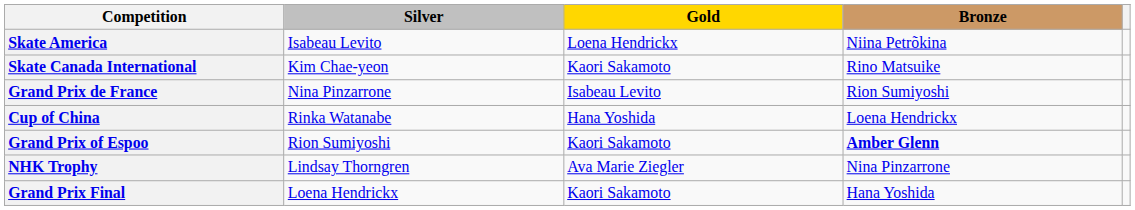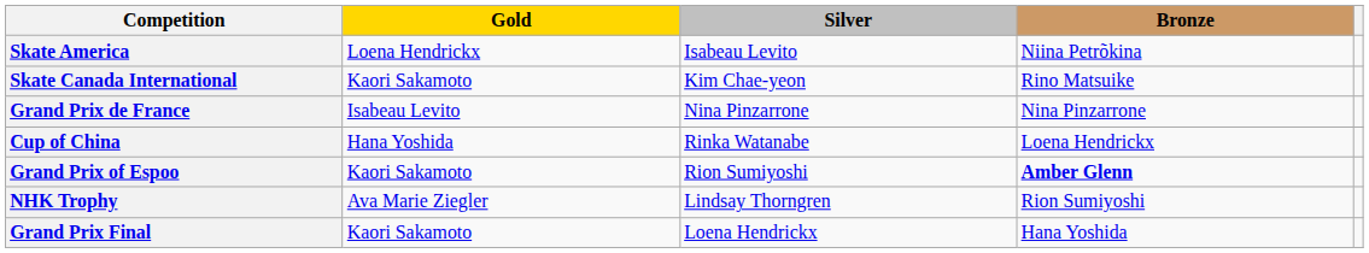 <table class="wikitable unsortable" style="text-align:left; width:90%">
 <tr>
 <th scope="col" style="text-align:center; width:25%">Competition</th>
+<td scope="col" style="text-align:center; width:25%; background:gold"><strong>Gold</strong></td>
 <td scope="col" style="text-align:center; width:25%; background:silver"><strong>Silver</strong></td>
-<td scope="col" style="text-align:center; width:25%; background:gold"><strong>Gold</strong></td>
 <td scope="col" style="text-align:center; width:25%; background:#c96"><strong>Bronze</strong></td>
 <th scope="col" style="text-align:center"></th>
 </tr>
 <tr>
 <th scope="row" style="text-align:left"> <a href='#'>Skate America</a></th>
+<td> <a href='#'>Loena Hendrickx</a></td>
 <td> <a href='#'>Isabeau Levito</a></td>
-<td> <a href='#'>Loena Hendrickx</a></td>
 <td> <a href='#'>Niina Petrõkina</a></td>
 <td></td>
 </tr>
 <tr>
 <th scope="row" style="text-align:left"> <a href='#'>Skate Canada International</a></th>
+<td> <a href='#'>Kaori Sakamoto</a></td>
 <td> <a href='#'>Kim Chae-yeon</a></td>
-<td> <a href='#'>Kaori Sakamoto</a></td>
 <td> <a href='#'>Rino Matsuike</a></td>
 <td></td>
 </tr>
 <tr>
 <th scope="row" style="text-align:left"> <a href='#'>Grand Prix de France</a></th>
+<td> <a href='#'>Isabeau Levito</a></td>
 <td> <a href='#'>Nina Pinzarrone</a></td>
-<td> <a href='#'>Isabeau Levito</a></td>
-<td> <a href='#'>Rion Sumiyoshi</a></td>
+<td> <a href='#'>Nina Pinzarrone</a></td>
 <td></td>
 </tr>
 <tr>
 <th scope="row" style="text-align:left"> <a href='#'>Cup of China</a></th>
+<td> <a href='#'>Hana Yoshida</a></td>
 <td> <a href='#'>Rinka Watanabe</a></td>
-<td> <a href='#'>Hana Yoshida</a></td>
 <td> <a href='#'>Loena Hendrickx</a></td>
 <td></td>
 </tr>
 <tr>
 <th scope="row" style="text-align:left"> <a href='#'>Grand Prix of Espoo</a></th>
+<td> <a href='#'>Kaori Sakamoto</a></td>
 <td> <a href='#'>Rion Sumiyoshi</a></td>
-<td> <a href='#'>Kaori Sakamoto</a></td>
 <td><strong> <a href='#'>Amber Glenn</a></strong></td>
 <td></td>
 </tr>
 <tr>
 <th scope="row" style="text-align:left"> <a href='#'>NHK Trophy</a></th>
+<td> <a href='#'>Ava Marie Ziegler</a></td>
 <td> <a href='#'>Lindsay Thorngren</a></td>
-<td> <a href='#'>Ava Marie Ziegler</a></td>
-<td> <a href='#'>Nina Pinzarrone</a></td>
+<td> <a href='#'>Rion Sumiyoshi</a></td>
 <td></td>
 </tr>
 <tr>
 <th scope="row" style="text-align:left"> <a href='#'>Grand Prix Final</a></th>
+<td> <a href='#'>Kaori Sakamoto</a></td>
 <td> <a href='#'>Loena Hendrickx</a></td>
-<td> <a href='#'>Kaori Sakamoto</a></td>
 <td> <a href='#'>Hana Yoshida</a></td>
 <td></td>
 </tr>
 </table>
